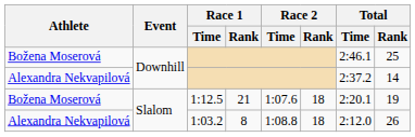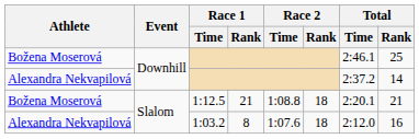 <table class="wikitable" style="font-size:90%">
 <tr>
 <th rowspan="2">Athlete</th>
 <th rowspan="2">Event</th>
 <th colspan="2">Race 1</th>
 <th colspan="2">Race 2</th>
 <th colspan="2">Total</th>
 </tr>
 <tr>
 <th>Time</th>
 <th>Rank</th>
 <th>Time</th>
 <th>Rank</th>
 <th>Time</th>
 <th>Rank</th>
 </tr>
 <tr>
 <td><a href='#'>Božena Moserová</a></td>
 <td rowspan="2">Downhill</td>
 <td colspan="4" bgcolor="wheat"></td>
 <td align="center">2:46.1</td>
 <td align="center">25</td>
 </tr>
 <tr>
 <td><a href='#'>Alexandra Nekvapilová</a></td>
 <td colspan="4" bgcolor="wheat"></td>
 <td align="center">2:37.2</td>
 <td align="center">14</td>
 </tr>
 <tr>
 <td><a href='#'>Božena Moserová</a></td>
 <td rowspan="2">Slalom</td>
 <td align="center">1:12.5</td>
 <td align="center">21</td>
-<td align="center">1:07.6</td>
+<td align="center">1:08.8</td>
 <td align="center">18</td>
 <td align="center">2:20.1</td>
-<td align="center">19</td>
+<td align="center">21</td>
 </tr>
 <tr>
 <td><a href='#'>Alexandra Nekvapilová</a></td>
 <td align="center">1:03.2</td>
 <td align="center">8</td>
-<td align="center">1:08.8</td>
+<td align="center">1:07.6</td>
 <td align="center">18</td>
 <td align="center">2:12.0</td>
-<td align="center">26</td>
+<td align="center">16</td>
 </tr>
 </table>
